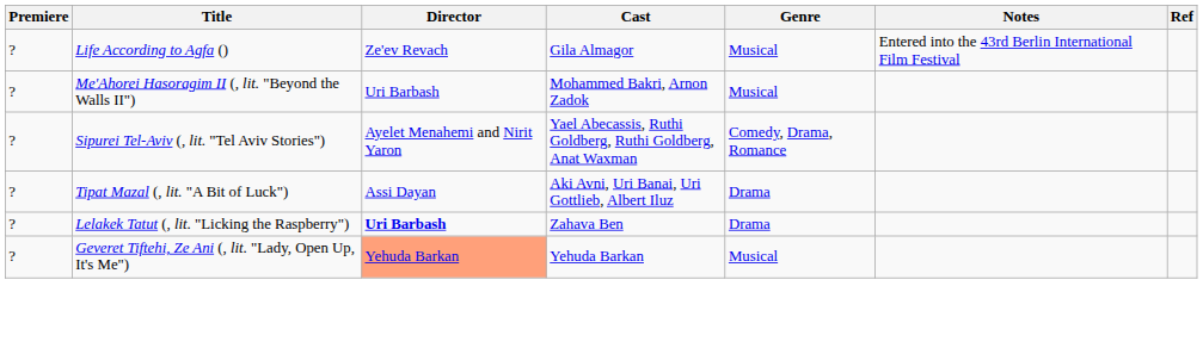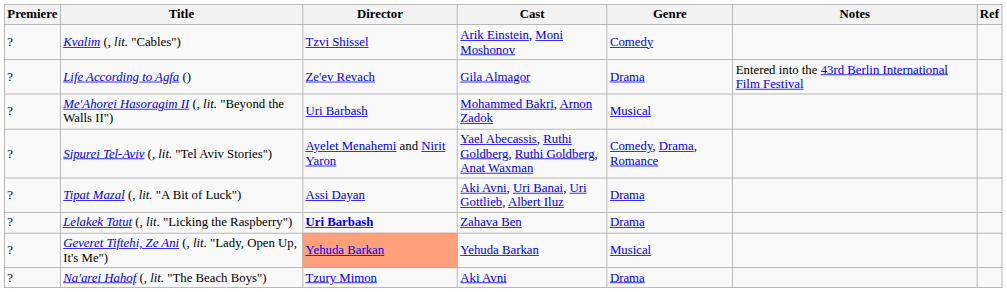 <table class="wikitable">
 <tr>
 <th>Premiere</th>
 <th>Title</th>
 <th>Director</th>
 <th width=15%>Cast</th>
 <th>Genre</th>
 <th>Notes</th>
 <th>Ref</th>
 </tr>
 <tr>
 <td>?</td>
+<td><em><a href='#'>Kvalim</a></em> (, <em>lit.</em> "Cables")</td>
+<td><a href='#'>Tzvi Shissel</a></td>
+<td><a href='#'>Arik Einstein</a>, <a href='#'>Moni Moshonov</a></td>
+<td><a href='#'>Comedy</a></td>
+<td></td>
+<td></td>
+</tr>
+<tr>
+<td>?</td>
 <td><em><a href='#'>Life According to Agfa</a></em> ()</td>
 <td><a href='#'>Ze'ev Revach</a></td>
 <td><a href='#'>Gila Almagor</a></td>
-<td><a href='#'>Musical</a></td>
+<td><a href='#'>Drama</a></td>
 <td>Entered into the <a href='#'>43rd Berlin International Film Festival</a></td>
 <td></td>
 </tr>
 <tr>
 <td>?</td>
 <td><em><a href='#'>Me'Ahorei Hasoragim II</a></em> (, <em>lit.</em> "Beyond the Walls II")</td>
 <td><a href='#'>Uri Barbash</a></td>
 <td><a href='#'>Mohammed Bakri</a>, <a href='#'>Arnon Zadok</a></td>
 <td><a href='#'>Musical</a></td>
 <td></td>
 <td></td>
 </tr>
 <tr>
 <td>?</td>
 <td><em><a href='#'>Sipurei Tel-Aviv</a></em> (, <em>lit.</em> "Tel Aviv Stories")</td>
 <td><a href='#'>Ayelet Menahemi</a> and <a href='#'>Nirit Yaron</a></td>
 <td><a href='#'>Yael Abecassis</a>, <a href='#'>Ruthi Goldberg</a>, <a href='#'>Ruthi Goldberg</a>, <a href='#'>Anat Waxman</a></td>
 <td><a href='#'>Comedy</a>, <a href='#'>Drama</a>, <a href='#'>Romance</a></td>
 <td></td>
 <td></td>
 </tr>
 <tr>
 <td>?</td>
 <td><em><a href='#'>Tipat Mazal</a></em> (, <em>lit.</em> "A Bit of Luck")</td>
 <td><a href='#'>Assi Dayan</a></td>
 <td><a href='#'>Aki Avni</a>, <a href='#'>Uri Banai</a>, <a href='#'>Uri Gottlieb</a>, <a href='#'>Albert Iluz</a></td>
 <td><a href='#'>Drama</a></td>
 <td></td>
 <td></td>
 </tr>
 <tr>
 <td>?</td>
 <td><em><a href='#'>Lelakek Tatut</a></em> (, <em>lit.</em> "Licking the Raspberry")</td>
 <td><strong><a href='#'>Uri Barbash</a></strong></td>
 <td><a href='#'>Zahava Ben</a></td>
 <td><a href='#'>Drama</a></td>
 <td></td>
 <td></td>
 </tr>
 <tr>
 <td>?</td>
 <td><em><a href='#'>Geveret Tiftehi, Ze Ani</a></em> (, <em>lit.</em> "Lady, Open Up, It's Me")</td>
 <td style="background: lightsalmon;"><a href='#'>Yehuda Barkan</a></td>
 <td><a href='#'>Yehuda Barkan</a></td>
 <td><a href='#'>Musical</a></td>
 <td></td>
 <td></td>
 </tr>
+<tr>
+<td>?</td>
+<td><em><a href='#'>Na'arei Hahof</a></em> (, <em>lit.</em> "The Beach Boys")</td>
+<td><a href='#'>Tzury Mimon</a></td>
+<td><a href='#'>Aki Avni</a></td>
+<td><a href='#'>Drama</a></td>
+<td></td>
+<td></td>
+</tr>
 </table>
